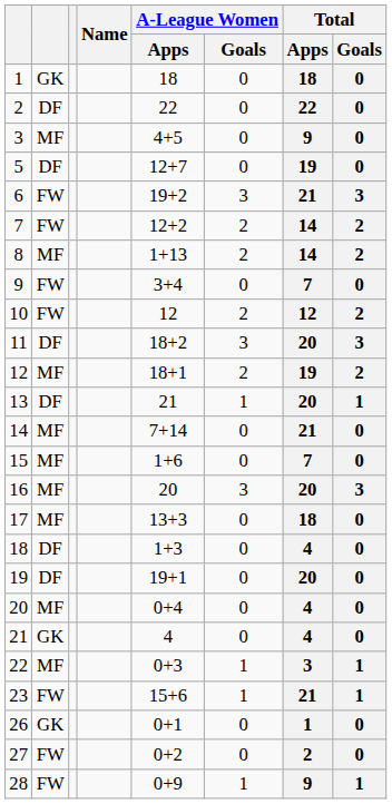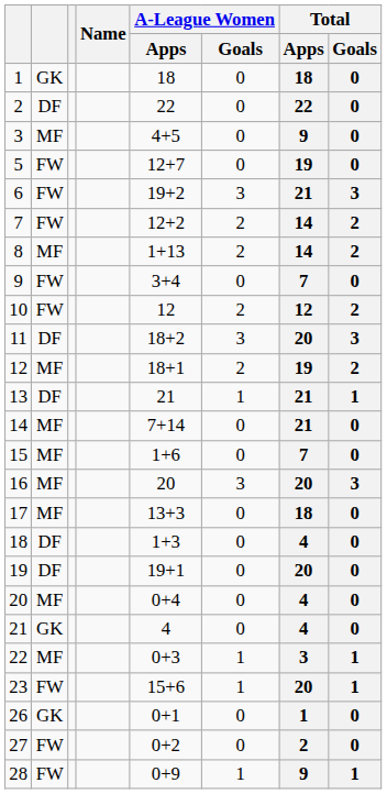 <table class="wikitable sortable" style="text-align:center;">
 <tr>
 <th rowspan="2"></th>
 <th rowspan="2"></th>
 <th rowspan="2"></th>
 <th rowspan="2">Name</th>
 <th colspan="2"><a href='#'>A-League Women</a></th>
 <th colspan="2">Total</th>
 </tr>
 <tr>
 <th>Apps</th>
 <th>Goals</th>
 <th>Apps</th>
 <th>Goals</th>
 </tr>
 <tr>
 <td>1</td>
 <td>GK</td>
 <td></td>
 <td align="left"><br></td>
 <td>18</td>
 <td>0<br></td>
 <th>18</th>
 <th>0</th>
 </tr>
 <tr>
 <td>2</td>
 <td>DF</td>
 <td></td>
 <td align="left"><br></td>
 <td>22</td>
 <td>0<br></td>
 <th>22</th>
 <th>0</th>
 </tr>
 <tr>
 <td>3</td>
 <td>MF</td>
 <td></td>
 <td align="left"><br></td>
 <td>4+5</td>
 <td>0<br></td>
 <th>9</th>
 <th>0</th>
 </tr>
 <tr>
 <td>5</td>
-<td>DF</td>
+<td>FW</td>
 <td></td>
 <td align="left"><br></td>
 <td>12+7</td>
 <td>0<br></td>
 <th>19</th>
 <th>0</th>
 </tr>
 <tr>
 <td>6</td>
 <td>FW</td>
 <td></td>
 <td align="left"><br></td>
 <td>19+2</td>
 <td>3<br></td>
 <th>21</th>
 <th>3</th>
 </tr>
 <tr>
 <td>7</td>
 <td>FW</td>
 <td></td>
 <td align="left"><br></td>
 <td>12+2</td>
 <td>2<br></td>
 <th>14</th>
 <th>2</th>
 </tr>
 <tr>
 <td>8</td>
 <td>MF</td>
 <td></td>
 <td align="left"><br></td>
 <td>1+13</td>
 <td>2<br></td>
 <th>14</th>
 <th>2</th>
 </tr>
 <tr>
 <td>9</td>
 <td>FW</td>
 <td></td>
 <td align="left"><br></td>
 <td>3+4</td>
 <td>0<br></td>
 <th>7</th>
 <th>0</th>
 </tr>
 <tr>
 <td>10</td>
 <td>FW</td>
 <td></td>
 <td align="left"><br></td>
 <td>12</td>
 <td>2<br></td>
 <th>12</th>
 <th>2</th>
 </tr>
 <tr>
 <td>11</td>
 <td>DF</td>
 <td></td>
 <td align="left"><br></td>
 <td>18+2</td>
 <td>3<br></td>
 <th>20</th>
 <th>3</th>
 </tr>
 <tr>
 <td>12</td>
 <td>MF</td>
 <td></td>
 <td align="left"><br></td>
 <td>18+1</td>
 <td>2<br></td>
 <th>19</th>
 <th>2</th>
 </tr>
 <tr>
 <td>13</td>
 <td>DF</td>
 <td></td>
 <td align="left"><br></td>
 <td>21</td>
 <td>1<br></td>
-<th>20</th>
+<th>21</th>
 <th>1</th>
 </tr>
 <tr>
 <td>14</td>
 <td>MF</td>
 <td></td>
 <td align="left"><br></td>
 <td>7+14</td>
 <td>0<br></td>
 <th>21</th>
 <th>0</th>
 </tr>
 <tr>
 <td>15</td>
 <td>MF</td>
 <td></td>
 <td align="left"><br></td>
 <td>1+6</td>
 <td>0<br></td>
 <th>7</th>
 <th>0</th>
 </tr>
 <tr>
 <td>16</td>
 <td>MF</td>
 <td></td>
 <td align="left"><br></td>
 <td>20</td>
 <td>3<br></td>
 <th>20</th>
 <th>3</th>
 </tr>
 <tr>
 <td>17</td>
 <td>MF</td>
 <td></td>
 <td align="left"><br></td>
 <td>13+3</td>
 <td>0<br></td>
 <th>18</th>
 <th>0</th>
 </tr>
 <tr>
 <td>18</td>
 <td>DF</td>
 <td></td>
 <td align="left"><br></td>
 <td>1+3</td>
 <td>0<br></td>
 <th>4</th>
 <th>0</th>
 </tr>
 <tr>
 <td>19</td>
 <td>DF</td>
 <td></td>
 <td align="left"><br></td>
 <td>19+1</td>
 <td>0<br></td>
 <th>20</th>
 <th>0</th>
 </tr>
 <tr>
 <td>20</td>
 <td>MF</td>
 <td></td>
 <td align="left"><br></td>
 <td>0+4</td>
 <td>0<br></td>
 <th>4</th>
 <th>0</th>
 </tr>
 <tr>
 <td>21</td>
 <td>GK</td>
 <td></td>
 <td align="left"><br></td>
 <td>4</td>
 <td>0<br></td>
 <th>4</th>
 <th>0</th>
 </tr>
 <tr>
 <td>22</td>
 <td>MF</td>
 <td></td>
 <td align="left"><br></td>
 <td>0+3</td>
 <td>1<br></td>
 <th>3</th>
 <th>1</th>
 </tr>
 <tr>
 <td>23</td>
 <td>FW</td>
 <td></td>
 <td align="left"><br></td>
 <td>15+6</td>
 <td>1<br></td>
-<th>21</th>
+<th>20</th>
 <th>1</th>
 </tr>
 <tr>
 <td>26</td>
 <td>GK</td>
 <td></td>
 <td align="left"><br></td>
 <td>0+1</td>
 <td>0<br></td>
 <th>1</th>
 <th>0</th>
 </tr>
 <tr>
 <td>27</td>
 <td>FW</td>
 <td></td>
 <td align="left"><br></td>
 <td>0+2</td>
 <td>0<br></td>
 <th>2</th>
 <th>0</th>
 </tr>
 <tr>
 <td>28</td>
 <td>FW</td>
 <td></td>
 <td align="left"><br></td>
 <td>0+9</td>
 <td>1<br></td>
 <th>9</th>
 <th>1</th>
 </tr>
 </table>
